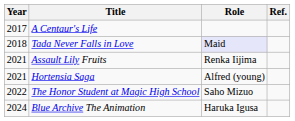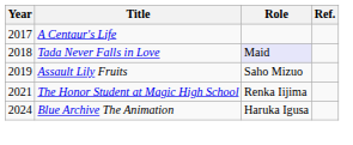 <table class="wikitable sortable plainrowheaders">
 <tr>
 <th scope="col">Year</th>
 <th scope="col">Title</th>
 <th scope="col">Role</th>
 <th scope="col" class="unsortable">Ref.</th>
 </tr>
 <tr>
 <td>2017</td>
 <td><em><a href='#'>A Centaur's Life</a></em></td>
 <td></td>
 <td></td>
 </tr>
 <tr>
 <td>2018</td>
 <td><em><a href='#'>Tada Never Falls in Love</a></em></td>
 <td style="background: lavender;">Maid</td>
 <td></td>
 </tr>
 <tr>
-<td>2021</td>
+<td>2019</td>
 <td><em><a href='#'>Assault Lily</a> Fruits</em></td>
-<td>Renka Iijima</td>
+<td>Saho Mizuo</td>
 <td></td>
 </tr>
 <tr>
 <td>2021</td>
-<td><em><a href='#'>Hortensia Saga</a></em></td>
-<td>Alfred (young)</td>
-<td></td>
-</tr>
-<tr>
-<td>2022</td>
 <td><em><a href='#'>The Honor Student at Magic High School</a></em></td>
-<td>Saho Mizuo</td>
+<td>Renka Iijima</td>
 <td></td>
 </tr>
 <tr>
 <td>2024</td>
 <td><em><a href='#'>Blue Archive</a> The Animation</em></td>
 <td>Haruka Igusa</td>
 <td></td>
 </tr>
 </table>
